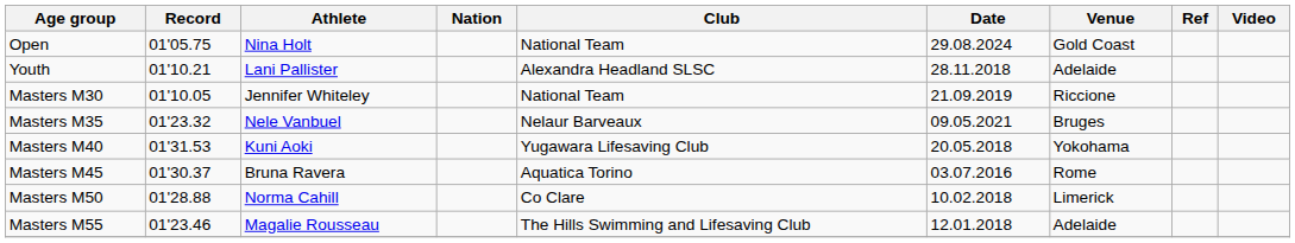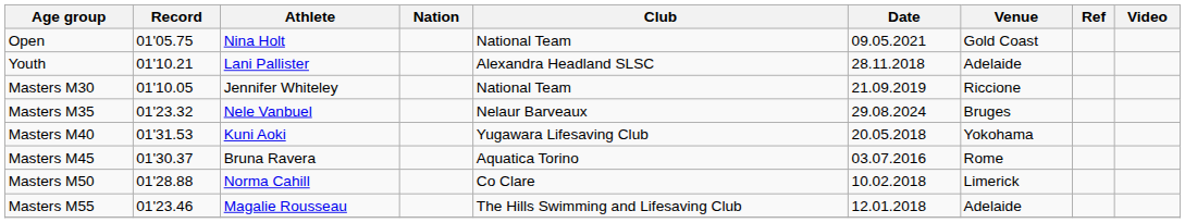 <table class="wikitable" style="font-size:95%; width: 95%;">
 <tr>
 <th>Age group</th>
 <th>Record</th>
 <th>Athlete</th>
 <th>Nation</th>
 <th>Club</th>
 <th>Date</th>
 <th>Venue</th>
 <th>Ref</th>
 <th>Video</th>
 </tr>
 <tr>
 <td>Open</td>
 <td>01'05.75</td>
 <td><a href='#'>Nina Holt</a></td>
 <td></td>
 <td>National Team</td>
-<td>29.08.2024</td>
+<td>09.05.2021</td>
 <td>Gold Coast</td>
 <td></td>
 <td></td>
 </tr>
 <tr>
 <td>Youth</td>
 <td>01'10.21</td>
 <td><a href='#'>Lani Pallister</a></td>
 <td></td>
 <td>Alexandra Headland SLSC</td>
 <td>28.11.2018</td>
 <td>Adelaide</td>
 <td></td>
 <td></td>
 </tr>
 <tr>
 <td>Masters M30</td>
 <td>01'10.05</td>
 <td>Jennifer Whiteley</td>
 <td></td>
 <td>National Team</td>
 <td>21.09.2019</td>
 <td>Riccione</td>
 <td></td>
 <td></td>
 </tr>
 <tr>
 <td>Masters M35</td>
 <td>01'23.32</td>
 <td><a href='#'>Nele Vanbuel</a></td>
 <td></td>
 <td>Nelaur Barveaux</td>
-<td>09.05.2021</td>
+<td>29.08.2024</td>
 <td>Bruges</td>
 <td></td>
 <td></td>
 </tr>
 <tr>
 <td>Masters M40</td>
 <td>01'31.53</td>
 <td><a href='#'>Kuni Aoki</a></td>
 <td></td>
 <td>Yugawara Lifesaving Club</td>
 <td>20.05.2018</td>
 <td>Yokohama</td>
 <td></td>
 <td></td>
 </tr>
 <tr>
 <td>Masters M45</td>
 <td>01'30.37</td>
 <td>Bruna Ravera</td>
 <td></td>
 <td>Aquatica Torino</td>
 <td>03.07.2016</td>
 <td>Rome</td>
 <td></td>
 <td></td>
 </tr>
 <tr>
 <td>Masters M50</td>
 <td>01'28.88</td>
 <td><a href='#'>Norma Cahill</a></td>
 <td></td>
 <td>Co Clare</td>
 <td>10.02.2018</td>
 <td>Limerick</td>
 <td></td>
 <td></td>
 </tr>
 <tr>
 <td>Masters M55</td>
 <td>01'23.46</td>
 <td><a href='#'>Magalie Rousseau</a></td>
 <td></td>
 <td>The Hills Swimming and Lifesaving Club</td>
 <td>12.01.2018</td>
 <td>Adelaide</td>
 <td></td>
 <td></td>
 </tr>
 <tr>
 </tr>
 <tr style="background:#f0f0f0;">
 </tr>
 </table>
